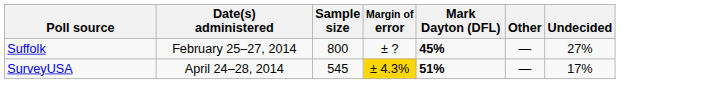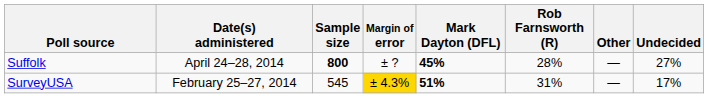 <table class="wikitable">
 <tr valign= bottom>
 <th style="width:185px;">Poll source</th>
 <th style="width:190px;">Date(s)<br>administered</th>
 <th class=small>Sample<br>size</th>
 <th><small>Margin of</small><br>error</th>
 <th style="width:105px;">Mark<br>Dayton (DFL)</th>
+<th style="width:105px;">Rob<br>Farnsworth (R)</th>
 <th style="width:40px;">Other</th>
 <th style="width:40px;">Undecided</th>
 </tr>
 <tr>
 <td><a href='#'>Suffolk</a></td>
-<td align=center>February 25–27, 2014</td>
-<td align=center>800</td>
+<td align=center>April 24–28, 2014</td>
+<td align=center><strong>800</strong></td>
 <td align=center>± ?</td>
 <td><strong>45%</strong></td>
+<td align=center>28%</td>
 <td align=center>—</td>
 <td align=center>27%</td>
 </tr>
 <tr>
 <td><a href='#'>SurveyUSA</a></td>
-<td align=center>April 24–28, 2014</td>
+<td align=center>February 25–27, 2014</td>
 <td align=center>545</td>
 <td align=center style="background: gold;">± 4.3%</td>
 <td><strong>51%</strong></td>
+<td align=center>31%</td>
 <td align=center>—</td>
 <td align=center>17%</td>
 </tr>
 </table>
